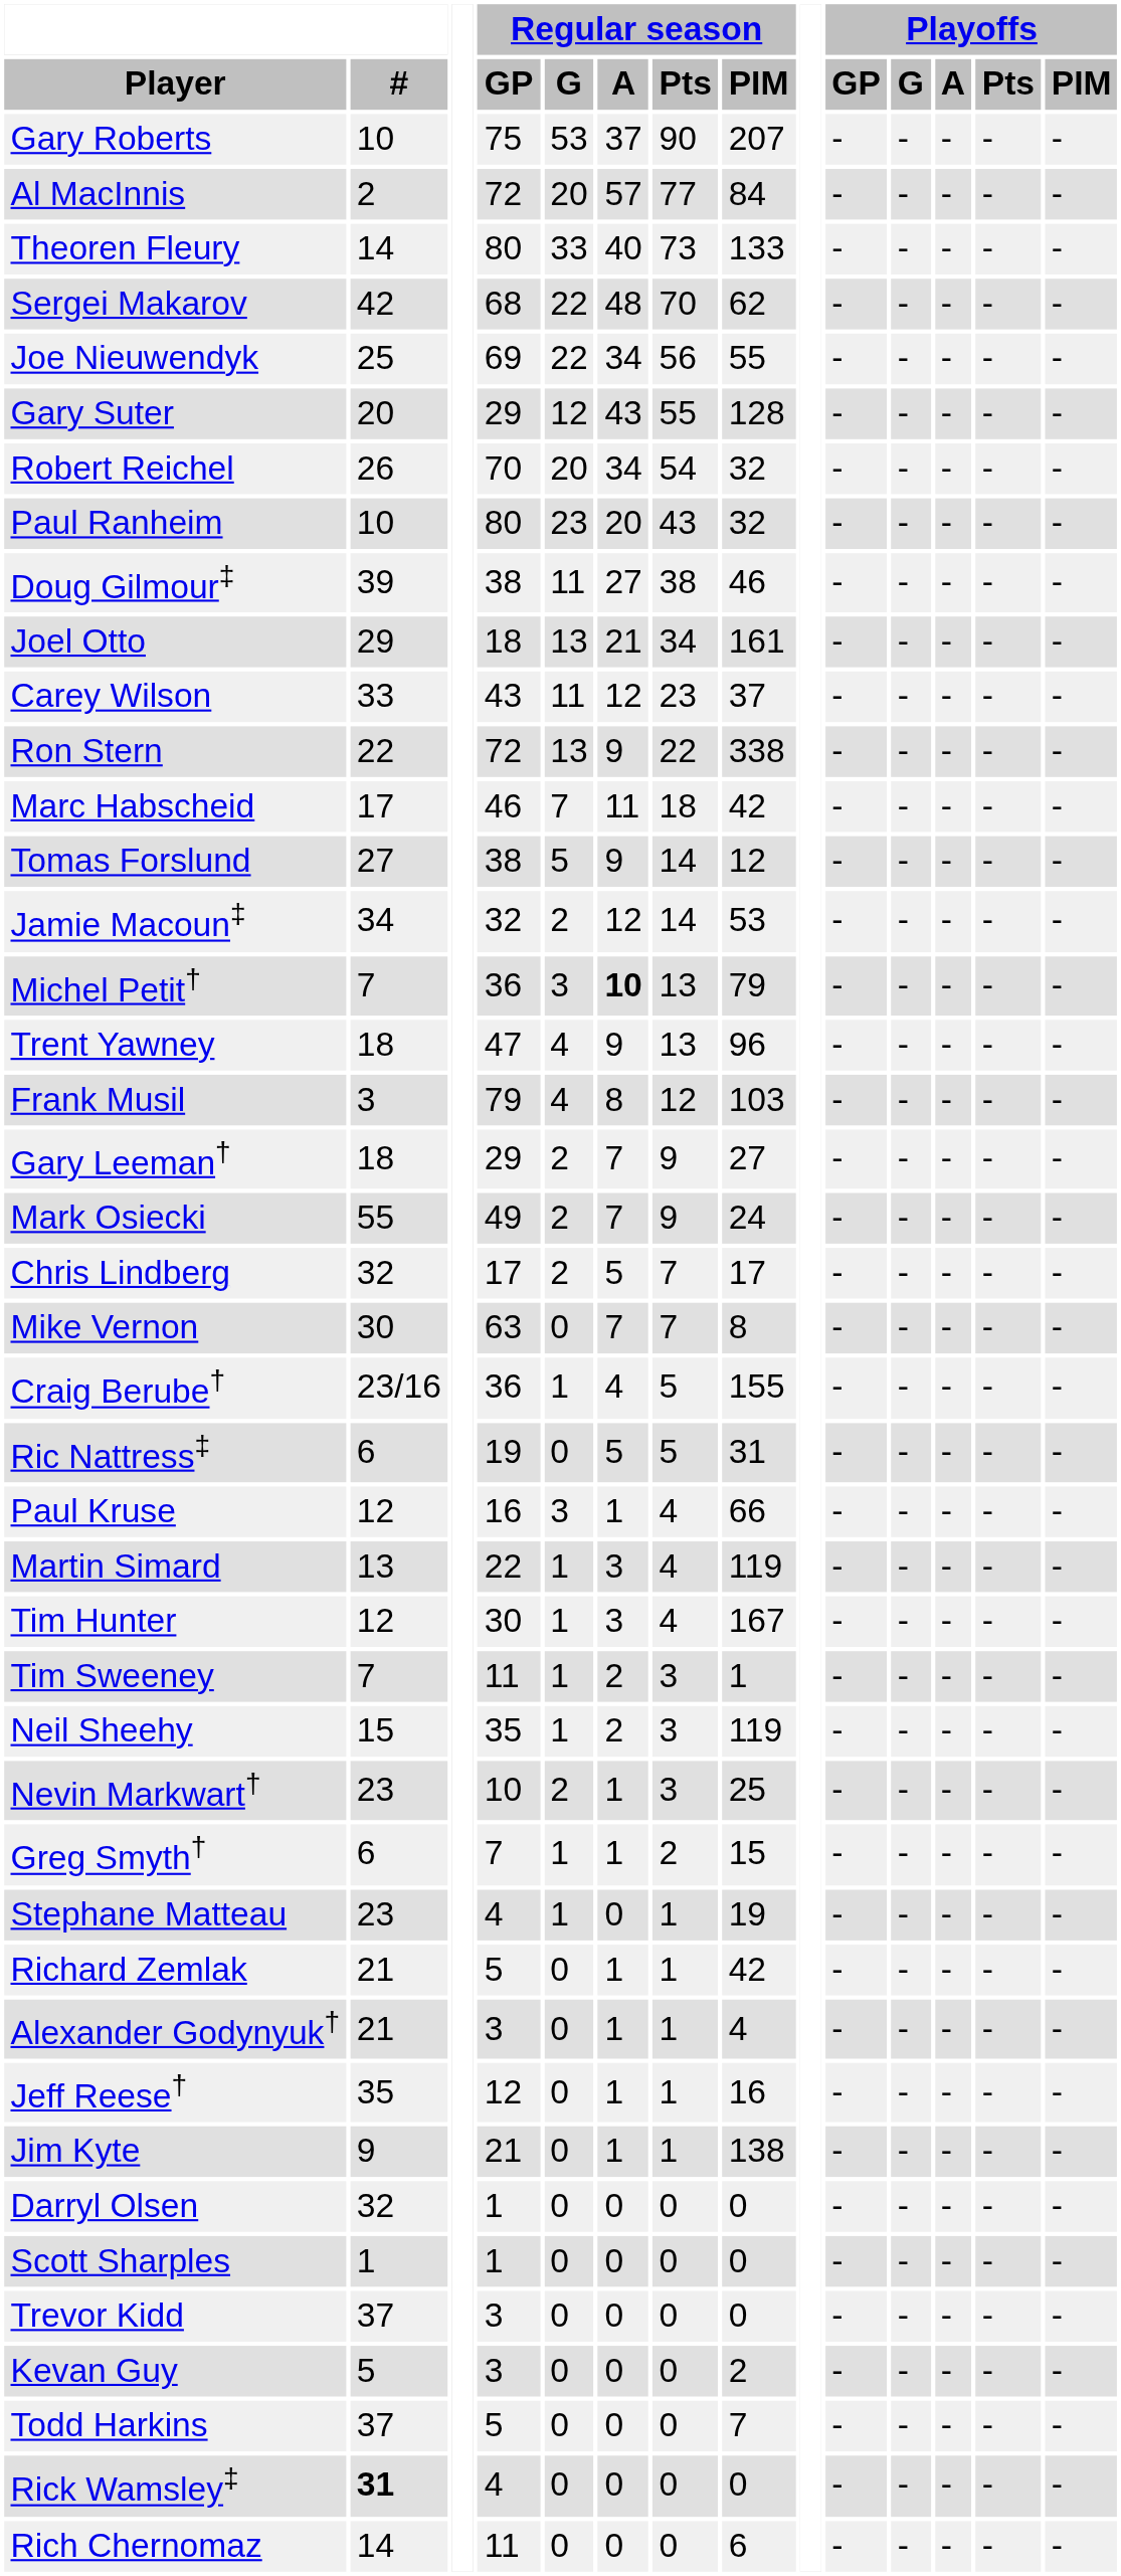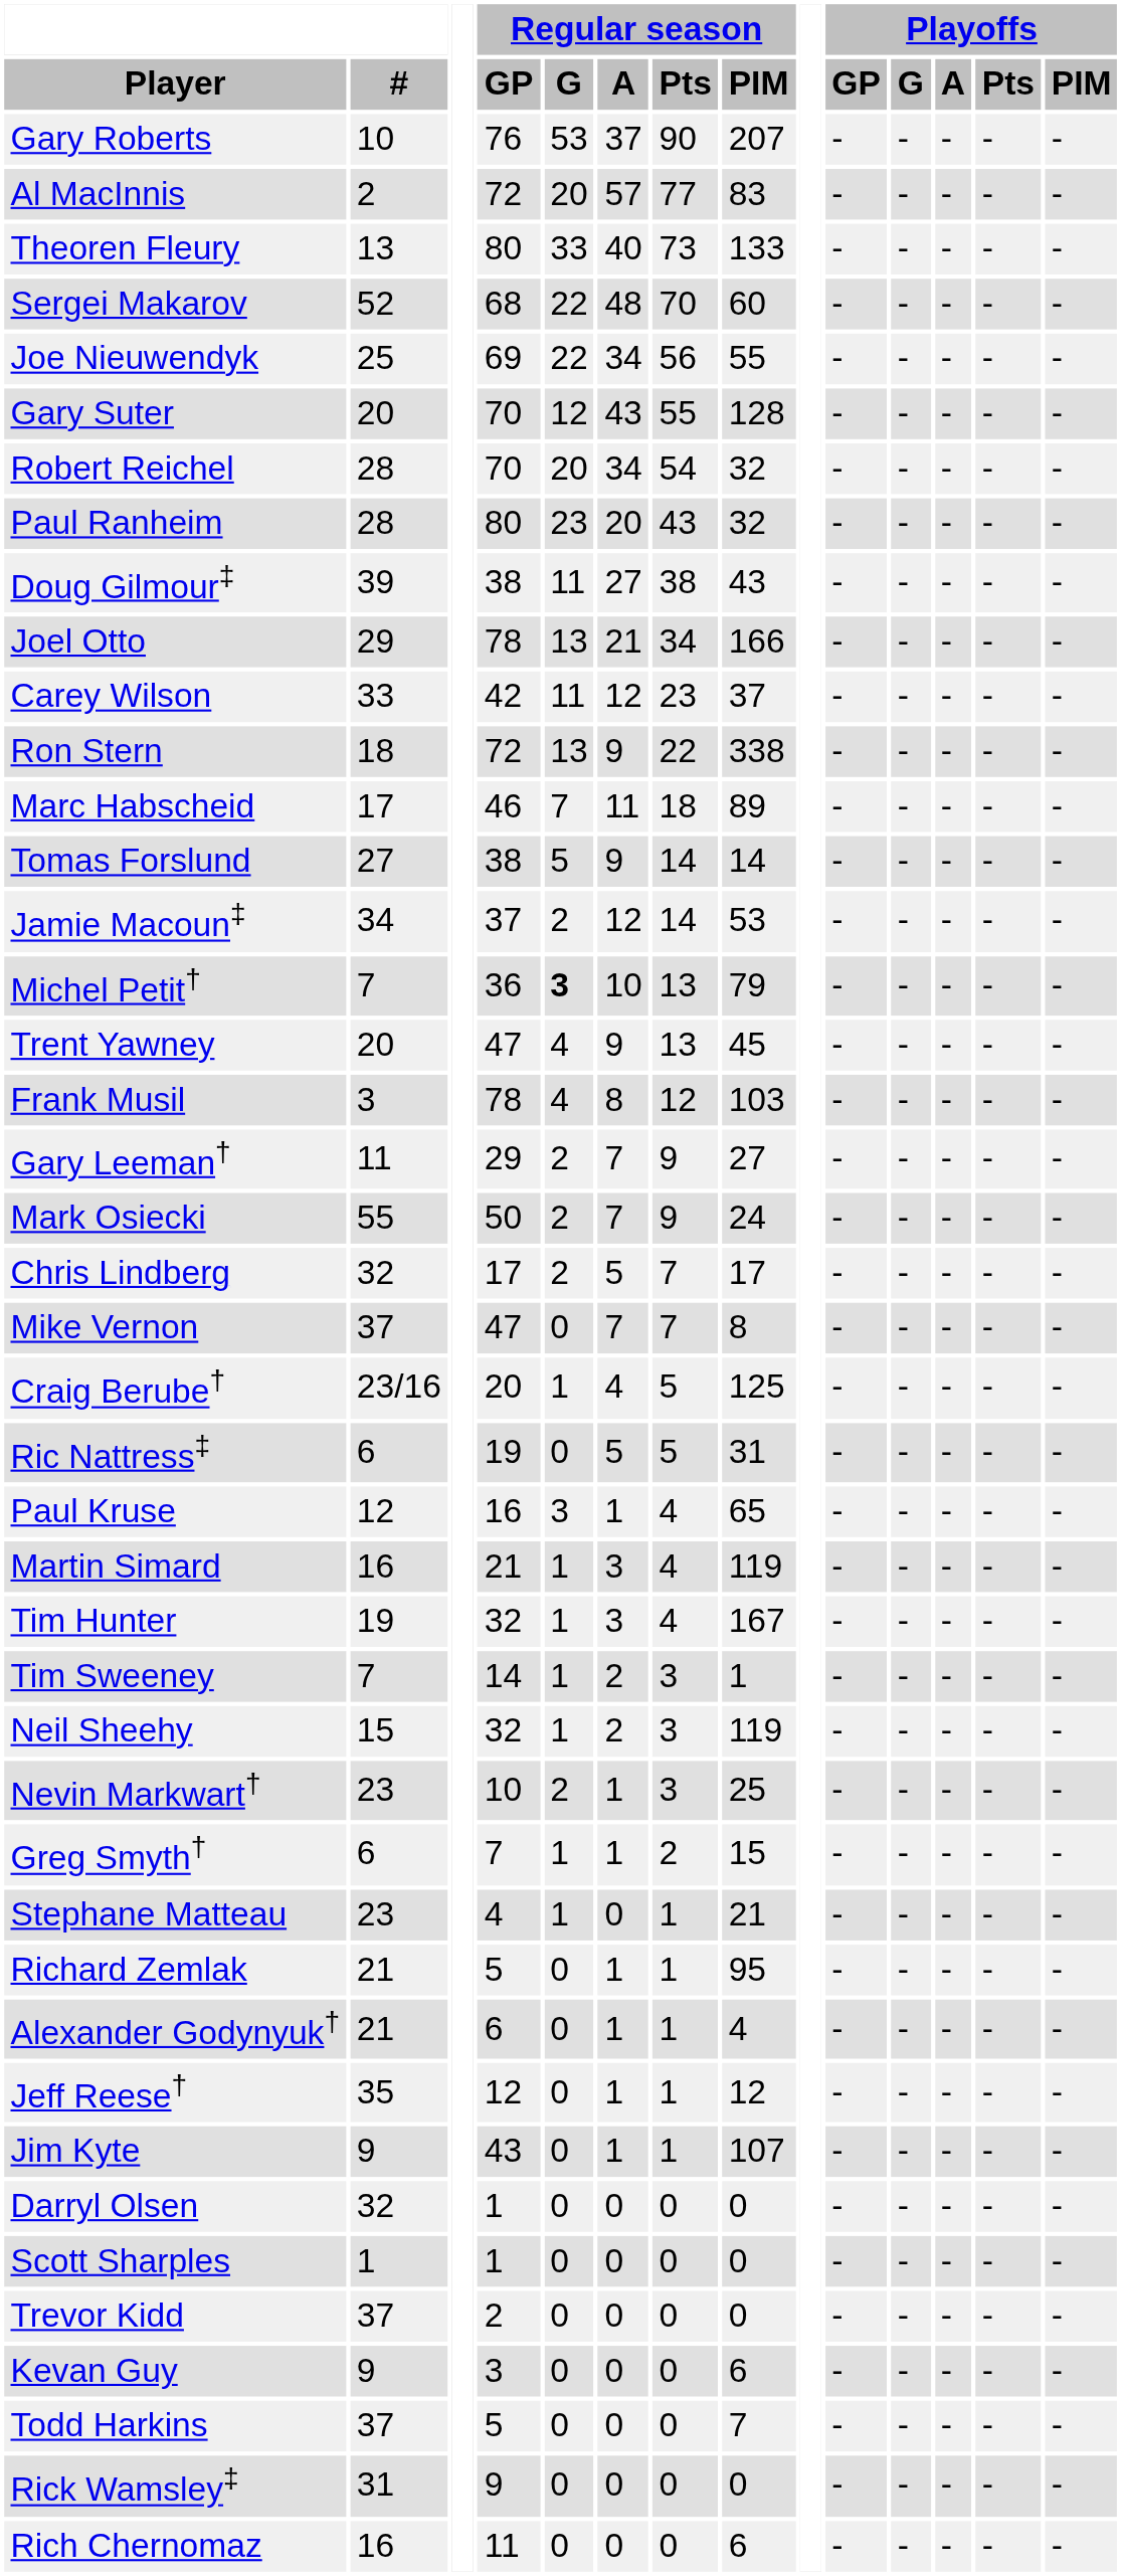 <table BORDER="0" CELLPADDING="3" CELLSPACING="2" ID="Table1">
 <tr ALIGN="center" bgcolor="#c0c0c0">
 <th ALIGN="center" colspan="2" bgcolor="#ffffff"> </th>
 <th ALIGN="center" rowspan="99" bgcolor="#ffffff"> </th>
 <th ALIGN="center" colspan="5"><a href='#'>Regular season</a></th>
 <th ALIGN="center" rowspan="99" bgcolor="#ffffff"> </th>
 <th ALIGN="center" colspan="5"><a href='#'>Playoffs</a></th>
 </tr>
 <tr ALIGN="center" bgcolor="#c0c0c0">
 <th ALIGN="center">Player</th>
 <th ALIGN="center">#</th>
 <th ALIGN="center">GP</th>
 <th ALIGN="center">G</th>
 <th ALIGN="center">A</th>
 <th ALIGN="center">Pts</th>
 <th ALIGN="center">PIM</th>
 <th ALIGN="center">GP</th>
 <th ALIGN="center">G</th>
 <th ALIGN="center">A</th>
 <th ALIGN="center">Pts</th>
 <th ALIGN="center">PIM</th>
 </tr>
 <tr bgcolor="#f0f0f0">
 <td><a href='#'>Gary Roberts</a></td>
 <td>10</td>
-<td>75</td>
+<td>76</td>
 <td>53</td>
 <td>37</td>
 <td>90</td>
 <td>207</td>
 <td>-</td>
 <td>-</td>
 <td>-</td>
 <td>-</td>
 <td>-</td>
 </tr>
 <tr bgcolor="#e0e0e0">
 <td><a href='#'>Al MacInnis</a></td>
 <td>2</td>
 <td>72</td>
 <td>20</td>
 <td>57</td>
 <td>77</td>
-<td>84</td>
+<td>83</td>
 <td>-</td>
 <td>-</td>
 <td>-</td>
 <td>-</td>
 <td>-</td>
 </tr>
 <tr bgcolor="#f0f0f0">
 <td><a href='#'>Theoren Fleury</a></td>
-<td>14</td>
+<td>13</td>
 <td>80</td>
 <td>33</td>
 <td>40</td>
 <td>73</td>
 <td>133</td>
 <td>-</td>
 <td>-</td>
 <td>-</td>
 <td>-</td>
 <td>-</td>
 </tr>
 <tr bgcolor="#e0e0e0">
 <td><a href='#'>Sergei Makarov</a></td>
-<td>42</td>
+<td>52</td>
 <td>68</td>
 <td>22</td>
 <td>48</td>
 <td>70</td>
-<td>62</td>
+<td>60</td>
 <td>-</td>
 <td>-</td>
 <td>-</td>
 <td>-</td>
 <td>-</td>
 </tr>
 <tr bgcolor="#f0f0f0">
 <td><a href='#'>Joe Nieuwendyk</a></td>
 <td>25</td>
 <td>69</td>
 <td>22</td>
 <td>34</td>
 <td>56</td>
 <td>55</td>
 <td>-</td>
 <td>-</td>
 <td>-</td>
 <td>-</td>
 <td>-</td>
 </tr>
 <tr bgcolor="#e0e0e0">
 <td><a href='#'>Gary Suter</a></td>
 <td>20</td>
-<td>29</td>
+<td>70</td>
 <td>12</td>
 <td>43</td>
 <td>55</td>
 <td>128</td>
 <td>-</td>
 <td>-</td>
 <td>-</td>
 <td>-</td>
 <td>-</td>
 </tr>
 <tr bgcolor="#f0f0f0">
 <td><a href='#'>Robert Reichel</a></td>
-<td>26</td>
+<td>28</td>
 <td>70</td>
 <td>20</td>
 <td>34</td>
 <td>54</td>
 <td>32</td>
 <td>-</td>
 <td>-</td>
 <td>-</td>
 <td>-</td>
 <td>-</td>
 </tr>
 <tr bgcolor="#e0e0e0">
 <td><a href='#'>Paul Ranheim</a></td>
-<td>10</td>
+<td>28</td>
 <td>80</td>
 <td>23</td>
 <td>20</td>
 <td>43</td>
 <td>32</td>
 <td>-</td>
 <td>-</td>
 <td>-</td>
 <td>-</td>
 <td>-</td>
 </tr>
 <tr bgcolor="#f0f0f0">
 <td><a href='#'>Doug Gilmour</a><sup>‡</sup></td>
 <td>39</td>
 <td>38</td>
 <td>11</td>
 <td>27</td>
 <td>38</td>
-<td>46</td>
+<td>43</td>
 <td>-</td>
 <td>-</td>
 <td>-</td>
 <td>-</td>
 <td>-</td>
 </tr>
 <tr bgcolor="#e0e0e0">
 <td><a href='#'>Joel Otto</a></td>
 <td>29</td>
-<td>18</td>
+<td>78</td>
 <td>13</td>
 <td>21</td>
 <td>34</td>
-<td>161</td>
+<td>166</td>
 <td>-</td>
 <td>-</td>
 <td>-</td>
 <td>-</td>
 <td>-</td>
 </tr>
 <tr bgcolor="#f0f0f0">
 <td><a href='#'>Carey Wilson</a></td>
 <td>33</td>
-<td>43</td>
+<td>42</td>
 <td>11</td>
 <td>12</td>
 <td>23</td>
 <td>37</td>
 <td>-</td>
 <td>-</td>
 <td>-</td>
 <td>-</td>
 <td>-</td>
 </tr>
 <tr bgcolor="#e0e0e0">
 <td><a href='#'>Ron Stern</a></td>
-<td>22</td>
+<td>18</td>
 <td>72</td>
 <td>13</td>
 <td>9</td>
 <td>22</td>
 <td>338</td>
 <td>-</td>
 <td>-</td>
 <td>-</td>
 <td>-</td>
 <td>-</td>
 </tr>
 <tr bgcolor="#f0f0f0">
 <td><a href='#'>Marc Habscheid</a></td>
 <td>17</td>
 <td>46</td>
 <td>7</td>
 <td>11</td>
 <td>18</td>
-<td>42</td>
+<td>89</td>
 <td>-</td>
 <td>-</td>
 <td>-</td>
 <td>-</td>
 <td>-</td>
 </tr>
 <tr bgcolor="#e0e0e0">
 <td><a href='#'>Tomas Forslund</a></td>
 <td>27</td>
 <td>38</td>
 <td>5</td>
 <td>9</td>
 <td>14</td>
-<td>12</td>
+<td>14</td>
 <td>-</td>
 <td>-</td>
 <td>-</td>
 <td>-</td>
 <td>-</td>
 </tr>
 <tr bgcolor="#f0f0f0">
 <td><a href='#'>Jamie Macoun</a><sup>‡</sup></td>
 <td>34</td>
-<td>32</td>
+<td>37</td>
 <td>2</td>
 <td>12</td>
 <td>14</td>
 <td>53</td>
 <td>-</td>
 <td>-</td>
 <td>-</td>
 <td>-</td>
 <td>-</td>
 </tr>
 <tr bgcolor="#e0e0e0">
 <td><a href='#'>Michel Petit</a><sup>†</sup></td>
 <td>7</td>
 <td>36</td>
-<td>3</td>
-<td><strong>10</strong></td>
+<td><strong>3</strong></td>
+<td>10</td>
 <td>13</td>
 <td>79</td>
 <td>-</td>
 <td>-</td>
 <td>-</td>
 <td>-</td>
 <td>-</td>
 </tr>
 <tr bgcolor="#f0f0f0">
 <td><a href='#'>Trent Yawney</a></td>
-<td>18</td>
+<td>20</td>
 <td>47</td>
 <td>4</td>
 <td>9</td>
 <td>13</td>
-<td>96</td>
+<td>45</td>
 <td>-</td>
 <td>-</td>
 <td>-</td>
 <td>-</td>
 <td>-</td>
 </tr>
 <tr bgcolor="#e0e0e0">
 <td><a href='#'>Frank Musil</a></td>
 <td>3</td>
-<td>79</td>
+<td>78</td>
 <td>4</td>
 <td>8</td>
 <td>12</td>
 <td>103</td>
 <td>-</td>
 <td>-</td>
 <td>-</td>
 <td>-</td>
 <td>-</td>
 </tr>
 <tr bgcolor="#f0f0f0">
 <td><a href='#'>Gary Leeman</a><sup>†</sup></td>
-<td>18</td>
+<td>11</td>
 <td>29</td>
 <td>2</td>
 <td>7</td>
 <td>9</td>
 <td>27</td>
 <td>-</td>
 <td>-</td>
 <td>-</td>
 <td>-</td>
 <td>-</td>
 </tr>
 <tr bgcolor="#e0e0e0">
 <td><a href='#'>Mark Osiecki</a></td>
 <td>55</td>
-<td>49</td>
+<td>50</td>
 <td>2</td>
 <td>7</td>
 <td>9</td>
 <td>24</td>
 <td>-</td>
 <td>-</td>
 <td>-</td>
 <td>-</td>
 <td>-</td>
 </tr>
 <tr bgcolor="#f0f0f0">
 <td><a href='#'>Chris Lindberg</a></td>
 <td>32</td>
 <td>17</td>
 <td>2</td>
 <td>5</td>
 <td>7</td>
 <td>17</td>
 <td>-</td>
 <td>-</td>
 <td>-</td>
 <td>-</td>
 <td>-</td>
 </tr>
 <tr bgcolor="#e0e0e0">
 <td><a href='#'>Mike Vernon</a></td>
-<td>30</td>
-<td>63</td>
+<td>37</td>
+<td>47</td>
 <td>0</td>
 <td>7</td>
 <td>7</td>
 <td>8</td>
 <td>-</td>
 <td>-</td>
 <td>-</td>
 <td>-</td>
 <td>-</td>
 </tr>
 <tr bgcolor="#f0f0f0">
 <td><a href='#'>Craig Berube</a><sup>†</sup></td>
 <td>23/16</td>
-<td>36</td>
+<td>20</td>
 <td>1</td>
 <td>4</td>
 <td>5</td>
-<td>155</td>
+<td>125</td>
 <td>-</td>
 <td>-</td>
 <td>-</td>
 <td>-</td>
 <td>-</td>
 </tr>
 <tr bgcolor="#e0e0e0">
 <td><a href='#'>Ric Nattress</a><sup>‡</sup></td>
 <td>6</td>
 <td>19</td>
 <td>0</td>
 <td>5</td>
 <td>5</td>
 <td>31</td>
 <td>-</td>
 <td>-</td>
 <td>-</td>
 <td>-</td>
 <td>-</td>
 </tr>
 <tr bgcolor="#f0f0f0">
 <td><a href='#'>Paul Kruse</a></td>
 <td>12</td>
 <td>16</td>
 <td>3</td>
 <td>1</td>
 <td>4</td>
-<td>66</td>
+<td>65</td>
 <td>-</td>
 <td>-</td>
 <td>-</td>
 <td>-</td>
 <td>-</td>
 </tr>
 <tr bgcolor="#e0e0e0">
 <td><a href='#'>Martin Simard</a></td>
-<td>13</td>
-<td>22</td>
+<td>16</td>
+<td>21</td>
 <td>1</td>
 <td>3</td>
 <td>4</td>
 <td>119</td>
 <td>-</td>
 <td>-</td>
 <td>-</td>
 <td>-</td>
 <td>-</td>
 </tr>
 <tr bgcolor="#f0f0f0">
 <td><a href='#'>Tim Hunter</a></td>
-<td>12</td>
-<td>30</td>
+<td>19</td>
+<td>32</td>
 <td>1</td>
 <td>3</td>
 <td>4</td>
 <td>167</td>
 <td>-</td>
 <td>-</td>
 <td>-</td>
 <td>-</td>
 <td>-</td>
 </tr>
 <tr bgcolor="#e0e0e0">
 <td><a href='#'>Tim Sweeney</a></td>
 <td>7</td>
-<td>11</td>
+<td>14</td>
 <td>1</td>
 <td>2</td>
 <td>3</td>
 <td>1</td>
 <td>-</td>
 <td>-</td>
 <td>-</td>
 <td>-</td>
 <td>-</td>
 </tr>
 <tr bgcolor="#f0f0f0">
 <td><a href='#'>Neil Sheehy</a></td>
 <td>15</td>
-<td>35</td>
+<td>32</td>
 <td>1</td>
 <td>2</td>
 <td>3</td>
 <td>119</td>
 <td>-</td>
 <td>-</td>
 <td>-</td>
 <td>-</td>
 <td>-</td>
 </tr>
 <tr bgcolor="#e0e0e0">
 <td><a href='#'>Nevin Markwart</a><sup>†</sup></td>
 <td>23</td>
 <td>10</td>
 <td>2</td>
 <td>1</td>
 <td>3</td>
 <td>25</td>
 <td>-</td>
 <td>-</td>
 <td>-</td>
 <td>-</td>
 <td>-</td>
 </tr>
 <tr bgcolor="#f0f0f0">
 <td><a href='#'>Greg Smyth</a><sup>†</sup></td>
 <td>6</td>
 <td>7</td>
 <td>1</td>
 <td>1</td>
 <td>2</td>
 <td>15</td>
 <td>-</td>
 <td>-</td>
 <td>-</td>
 <td>-</td>
 <td>-</td>
 </tr>
 <tr bgcolor="#e0e0e0">
 <td><a href='#'>Stephane Matteau</a></td>
 <td>23</td>
 <td>4</td>
 <td>1</td>
 <td>0</td>
 <td>1</td>
-<td>19</td>
+<td>21</td>
 <td>-</td>
 <td>-</td>
 <td>-</td>
 <td>-</td>
 <td>-</td>
 </tr>
 <tr bgcolor="#f0f0f0">
 <td><a href='#'>Richard Zemlak</a></td>
 <td>21</td>
 <td>5</td>
 <td>0</td>
 <td>1</td>
 <td>1</td>
-<td>42</td>
+<td>95</td>
 <td>-</td>
 <td>-</td>
 <td>-</td>
 <td>-</td>
 <td>-</td>
 </tr>
 <tr bgcolor="#e0e0e0">
 <td><a href='#'>Alexander Godynyuk</a><sup>†</sup></td>
 <td>21</td>
-<td>3</td>
+<td>6</td>
 <td>0</td>
 <td>1</td>
 <td>1</td>
 <td>4</td>
 <td>-</td>
 <td>-</td>
 <td>-</td>
 <td>-</td>
 <td>-</td>
 </tr>
 <tr bgcolor="#f0f0f0">
 <td><a href='#'>Jeff Reese</a><sup>†</sup></td>
 <td>35</td>
 <td>12</td>
 <td>0</td>
 <td>1</td>
 <td>1</td>
-<td>16</td>
+<td>12</td>
 <td>-</td>
 <td>-</td>
 <td>-</td>
 <td>-</td>
 <td>-</td>
 </tr>
 <tr bgcolor="#e0e0e0">
 <td><a href='#'>Jim Kyte</a></td>
 <td>9</td>
-<td>21</td>
+<td>43</td>
 <td>0</td>
 <td>1</td>
 <td>1</td>
-<td>138</td>
+<td>107</td>
 <td>-</td>
 <td>-</td>
 <td>-</td>
 <td>-</td>
 <td>-</td>
 </tr>
 <tr bgcolor="#f0f0f0">
 <td><a href='#'>Darryl Olsen</a></td>
 <td>32</td>
 <td>1</td>
 <td>0</td>
 <td>0</td>
 <td>0</td>
 <td>0</td>
 <td>-</td>
 <td>-</td>
 <td>-</td>
 <td>-</td>
 <td>-</td>
 </tr>
 <tr bgcolor="#e0e0e0">
 <td><a href='#'>Scott Sharples</a></td>
 <td>1</td>
 <td>1</td>
 <td>0</td>
 <td>0</td>
 <td>0</td>
 <td>0</td>
 <td>-</td>
 <td>-</td>
 <td>-</td>
 <td>-</td>
 <td>-</td>
 </tr>
 <tr bgcolor="#f0f0f0">
 <td><a href='#'>Trevor Kidd</a></td>
 <td>37</td>
-<td>3</td>
+<td>2</td>
 <td>0</td>
 <td>0</td>
 <td>0</td>
 <td>0</td>
 <td>-</td>
 <td>-</td>
 <td>-</td>
 <td>-</td>
 <td>-</td>
 </tr>
 <tr bgcolor="#e0e0e0">
 <td><a href='#'>Kevan Guy</a></td>
-<td>5</td>
+<td>9</td>
 <td>3</td>
 <td>0</td>
 <td>0</td>
 <td>0</td>
-<td>2</td>
+<td>6</td>
 <td>-</td>
 <td>-</td>
 <td>-</td>
 <td>-</td>
 <td>-</td>
 </tr>
 <tr bgcolor="#f0f0f0">
 <td><a href='#'>Todd Harkins</a></td>
 <td>37</td>
 <td>5</td>
 <td>0</td>
 <td>0</td>
 <td>0</td>
 <td>7</td>
 <td>-</td>
 <td>-</td>
 <td>-</td>
 <td>-</td>
 <td>-</td>
 </tr>
 <tr bgcolor="#e0e0e0">
 <td><a href='#'>Rick Wamsley</a><sup>‡</sup></td>
-<td><strong>31</strong></td>
-<td>4</td>
+<td>31</td>
+<td>9</td>
 <td>0</td>
 <td>0</td>
 <td>0</td>
 <td>0</td>
 <td>-</td>
 <td>-</td>
 <td>-</td>
 <td>-</td>
 <td>-</td>
 </tr>
 <tr bgcolor="#f0f0f0">
 <td><a href='#'>Rich Chernomaz</a></td>
-<td>14</td>
+<td>16</td>
 <td>11</td>
 <td>0</td>
 <td>0</td>
 <td>0</td>
 <td>6</td>
 <td>-</td>
 <td>-</td>
 <td>-</td>
 <td>-</td>
 <td>-</td>
 </tr>
 </table>
